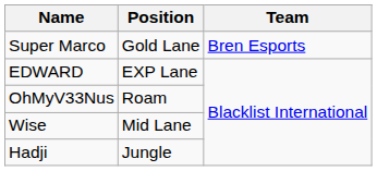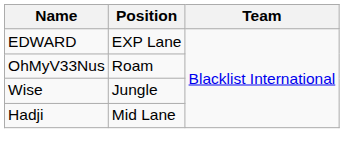 <table class="wikitable">
 <tr>
 <th>Name</th>
 <th>Position</th>
 <th>Team</th>
-</tr>
-<tr>
-<td>Super Marco</td>
-<td>Gold Lane</td>
-<td> <a href='#'>Bren Esports</a></td>
 </tr>
 <tr>
 <td>EDWARD</td>
 <td>EXP Lane</td>
 <td rowspan="4"> <a href='#'>Blacklist International</a></td>
 </tr>
 <tr>
 <td>OhMyV33Nus</td>
 <td>Roam</td>
 </tr>
 <tr>
 <td>Wise</td>
-<td>Mid Lane</td>
+<td>Jungle</td>
 </tr>
 <tr>
 <td>Hadji</td>
-<td>Jungle</td>
+<td>Mid Lane</td>
 </tr>
 </table>
